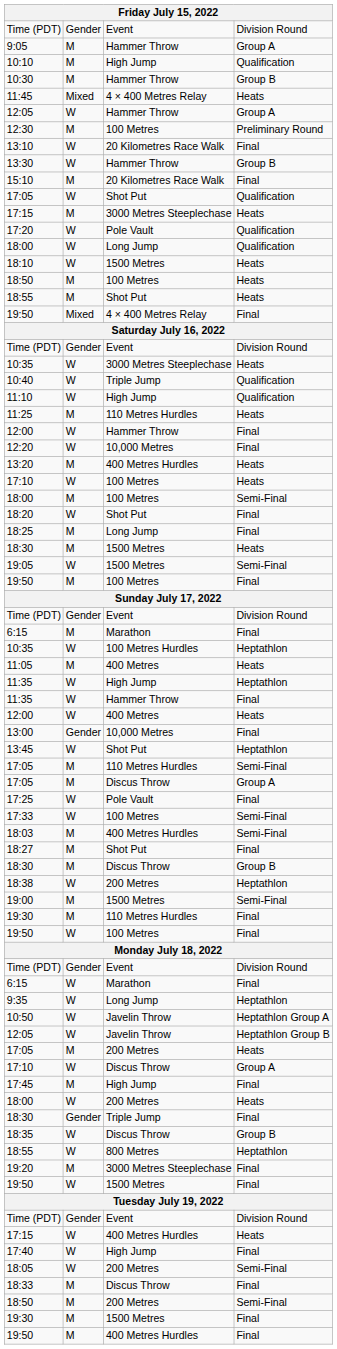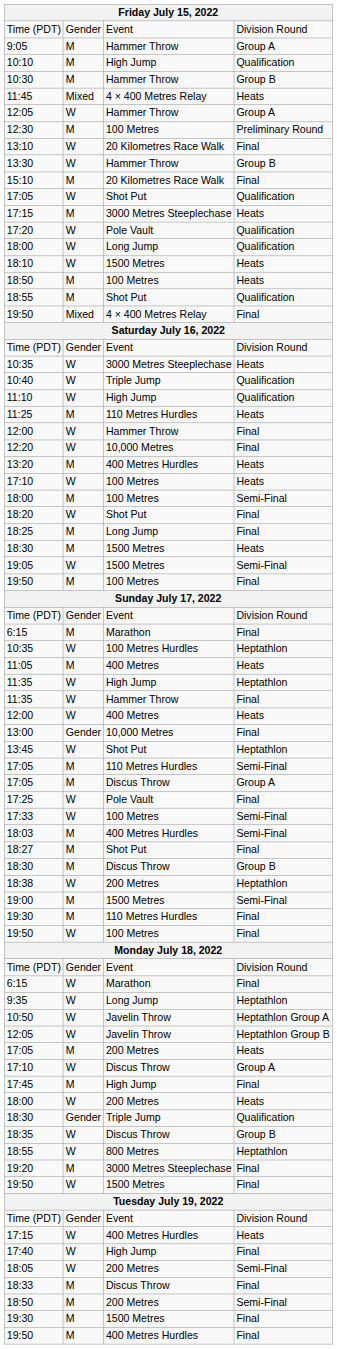 <table class="wikitable sortable">
 <tr>
 <th colspan="6">Friday July 15, 2022</th>
 </tr>
 <tr>
 <td>Time (PDT)</td>
 <td>Gender</td>
 <td>Event</td>
 <td>Division Round</td>
 </tr>
 <tr>
 <td>9:05</td>
 <td>M</td>
 <td>Hammer Throw</td>
 <td>Group A</td>
 </tr>
 <tr>
 <td>10:10</td>
 <td>M</td>
 <td>High Jump</td>
 <td>Qualification</td>
 </tr>
 <tr>
 <td>10:30</td>
 <td>M</td>
 <td>Hammer Throw</td>
 <td>Group B</td>
 </tr>
 <tr>
 <td>11:45</td>
 <td>Mixed</td>
 <td>4 × 400 Metres Relay</td>
 <td>Heats</td>
 </tr>
 <tr>
 <td>12:05</td>
 <td>W</td>
 <td>Hammer Throw</td>
 <td>Group A</td>
 </tr>
 <tr>
 <td>12:30</td>
 <td>M</td>
 <td>100 Metres</td>
 <td>Preliminary Round</td>
 </tr>
 <tr>
 <td>13:10</td>
 <td>W</td>
 <td>20 Kilometres Race Walk</td>
 <td>Final</td>
 </tr>
 <tr>
 <td>13:30</td>
 <td>W</td>
 <td>Hammer Throw</td>
 <td>Group B</td>
 </tr>
 <tr>
 <td>15:10</td>
 <td>M</td>
 <td>20 Kilometres Race Walk</td>
 <td>Final</td>
 </tr>
 <tr>
 <td>17:05</td>
 <td>W</td>
 <td>Shot Put</td>
 <td>Qualification</td>
 </tr>
 <tr>
 <td>17:15</td>
 <td>M</td>
 <td>3000 Metres Steeplechase</td>
 <td>Heats</td>
 </tr>
 <tr>
 <td>17:20</td>
 <td>W</td>
 <td>Pole Vault</td>
 <td>Qualification</td>
 </tr>
 <tr>
 <td>18:00</td>
 <td>W</td>
 <td>Long Jump</td>
 <td>Qualification</td>
 </tr>
 <tr>
 <td>18:10</td>
 <td>W</td>
 <td>1500 Metres</td>
 <td>Heats</td>
 </tr>
 <tr>
 <td>18:50</td>
 <td>M</td>
 <td>100 Metres</td>
 <td>Heats</td>
 </tr>
 <tr>
 <td>18:55</td>
 <td>M</td>
 <td>Shot Put</td>
-<td>Heats</td>
+<td>Qualification</td>
 </tr>
 <tr>
 <td>19:50</td>
 <td>Mixed</td>
 <td>4 × 400 Metres Relay</td>
 <td>Final</td>
 </tr>
 <tr>
 <th colspan="6">Saturday July 16, 2022</th>
 </tr>
 <tr>
 <td>Time (PDT)</td>
 <td>Gender</td>
 <td>Event</td>
 <td>Division Round</td>
 </tr>
 <tr>
 <td>10:35</td>
 <td>W</td>
 <td>3000 Metres Steeplechase</td>
 <td>Heats</td>
 </tr>
 <tr>
 <td>10:40</td>
 <td>W</td>
 <td>Triple Jump</td>
 <td>Qualification</td>
 </tr>
 <tr>
 <td>11:10</td>
 <td>W</td>
 <td>High Jump</td>
 <td>Qualification</td>
 </tr>
 <tr>
 <td>11:25</td>
 <td>M</td>
 <td>110 Metres Hurdles</td>
 <td>Heats</td>
 </tr>
 <tr>
 <td>12:00</td>
 <td>W</td>
 <td>Hammer Throw</td>
 <td>Final</td>
 </tr>
 <tr>
 <td>12:20</td>
 <td>W</td>
 <td>10,000 Metres</td>
 <td>Final</td>
 </tr>
 <tr>
 <td>13:20</td>
 <td>M</td>
 <td>400 Metres Hurdles</td>
 <td>Heats</td>
 </tr>
 <tr>
 <td>17:10</td>
 <td>W</td>
 <td>100 Metres</td>
 <td>Heats</td>
 </tr>
 <tr>
 <td>18:00</td>
 <td>M</td>
 <td>100 Metres</td>
 <td>Semi-Final</td>
 </tr>
 <tr>
 <td>18:20</td>
 <td>W</td>
 <td>Shot Put</td>
 <td>Final</td>
 </tr>
 <tr>
 <td>18:25</td>
 <td>M</td>
 <td>Long Jump</td>
 <td>Final</td>
 </tr>
 <tr>
 <td>18:30</td>
 <td>M</td>
 <td>1500 Metres</td>
 <td>Heats</td>
 </tr>
 <tr>
 <td>19:05</td>
 <td>W</td>
 <td>1500 Metres</td>
 <td>Semi-Final</td>
 </tr>
 <tr>
 <td>19:50</td>
 <td>M</td>
 <td>100 Metres</td>
 <td>Final</td>
 </tr>
 <tr>
 <th colspan="6">Sunday July 17, 2022</th>
 </tr>
 <tr>
 <td>Time (PDT)</td>
 <td>Gender</td>
 <td>Event</td>
 <td>Division Round</td>
 </tr>
 <tr>
 <td>6:15</td>
 <td>M</td>
 <td>Marathon</td>
 <td>Final</td>
 </tr>
 <tr>
 <td>10:35</td>
 <td>W</td>
 <td>100 Metres Hurdles</td>
 <td>Heptathlon</td>
 </tr>
 <tr>
 <td>11:05</td>
 <td>M</td>
 <td>400 Metres</td>
 <td>Heats</td>
 </tr>
 <tr>
 <td>11:35</td>
 <td>W</td>
 <td>High Jump</td>
 <td>Heptathlon</td>
 </tr>
 <tr>
 <td>11:35</td>
 <td>W</td>
 <td>Hammer Throw</td>
 <td>Final</td>
 </tr>
 <tr>
 <td>12:00</td>
 <td>W</td>
 <td>400 Metres</td>
 <td>Heats</td>
 </tr>
 <tr>
 <td>13:00</td>
 <td>Gender</td>
 <td>10,000 Metres</td>
 <td>Final</td>
 </tr>
 <tr>
 <td>13:45</td>
 <td>W</td>
 <td>Shot Put</td>
 <td>Heptathlon</td>
 </tr>
 <tr>
 <td>17:05</td>
 <td>M</td>
 <td>110 Metres Hurdles</td>
 <td>Semi-Final</td>
 </tr>
 <tr>
 <td>17:05</td>
 <td>M</td>
 <td>Discus Throw</td>
 <td>Group A</td>
 </tr>
 <tr>
 <td>17:25</td>
 <td>W</td>
 <td>Pole Vault</td>
 <td>Final</td>
 </tr>
 <tr>
 <td>17:33</td>
 <td>W</td>
 <td>100 Metres</td>
 <td>Semi-Final</td>
 </tr>
 <tr>
 <td>18:03</td>
 <td>M</td>
 <td>400 Metres Hurdles</td>
 <td>Semi-Final</td>
 </tr>
 <tr>
 <td>18:27</td>
 <td>M</td>
 <td>Shot Put</td>
 <td>Final</td>
 </tr>
 <tr>
 <td>18:30</td>
 <td>M</td>
 <td>Discus Throw</td>
 <td>Group B</td>
 </tr>
 <tr>
 <td>18:38</td>
 <td>W</td>
 <td>200 Metres</td>
 <td>Heptathlon</td>
 </tr>
 <tr>
 <td>19:00</td>
 <td>M</td>
 <td>1500 Metres</td>
 <td>Semi-Final</td>
 </tr>
 <tr>
 <td>19:30</td>
 <td>M</td>
 <td>110 Metres Hurdles</td>
 <td>Final</td>
 </tr>
 <tr>
 <td>19:50</td>
 <td>W</td>
 <td>100 Metres</td>
 <td>Final</td>
 </tr>
 <tr>
 <th colspan="6">Monday July 18, 2022</th>
 </tr>
 <tr>
 <td>Time (PDT)</td>
 <td>Gender</td>
 <td>Event</td>
 <td>Division Round</td>
 </tr>
 <tr>
 <td>6:15</td>
 <td>W</td>
 <td>Marathon</td>
 <td>Final</td>
 </tr>
 <tr>
 <td>9:35</td>
 <td>W</td>
 <td>Long Jump</td>
 <td>Heptathlon</td>
 </tr>
 <tr>
 <td>10:50</td>
 <td>W</td>
 <td>Javelin Throw</td>
 <td>Heptathlon Group A</td>
 </tr>
 <tr>
 <td>12:05</td>
 <td>W</td>
 <td>Javelin Throw</td>
 <td>Heptathlon Group B</td>
 </tr>
 <tr>
 <td>17:05</td>
 <td>M</td>
 <td>200 Metres</td>
 <td>Heats</td>
 </tr>
 <tr>
 <td>17:10</td>
 <td>W</td>
 <td>Discus Throw</td>
 <td>Group A</td>
 </tr>
 <tr>
 <td>17:45</td>
 <td>M</td>
 <td>High Jump</td>
 <td>Final</td>
 </tr>
 <tr>
 <td>18:00</td>
 <td>W</td>
 <td>200 Metres</td>
 <td>Heats</td>
 </tr>
 <tr>
 <td>18:30</td>
 <td>Gender</td>
 <td>Triple Jump</td>
-<td>Final</td>
+<td>Qualification</td>
 </tr>
 <tr>
 <td>18:35</td>
 <td>W</td>
 <td>Discus Throw</td>
 <td>Group B</td>
 </tr>
 <tr>
 <td>18:55</td>
 <td>W</td>
 <td>800 Metres</td>
 <td>Heptathlon</td>
 </tr>
 <tr>
 <td>19:20</td>
 <td>M</td>
 <td>3000 Metres Steeplechase</td>
 <td>Final</td>
 </tr>
 <tr>
 <td>19:50</td>
 <td>W</td>
 <td>1500 Metres</td>
 <td>Final</td>
 </tr>
 <tr>
 <th colspan="6">Tuesday July 19, 2022</th>
 </tr>
 <tr>
 <td>Time (PDT)</td>
 <td>Gender</td>
 <td>Event</td>
 <td>Division Round</td>
 </tr>
 <tr>
 <td>17:15</td>
 <td>W</td>
 <td>400 Metres Hurdles</td>
 <td>Heats</td>
 </tr>
 <tr>
 <td>17:40</td>
 <td>W</td>
 <td>High Jump</td>
 <td>Final</td>
 </tr>
 <tr>
 <td>18:05</td>
 <td>W</td>
 <td>200 Metres</td>
 <td>Semi-Final</td>
 </tr>
 <tr>
 <td>18:33</td>
 <td>M</td>
 <td>Discus Throw</td>
 <td>Final</td>
 </tr>
 <tr>
 <td>18:50</td>
 <td>M</td>
 <td>200 Metres</td>
 <td>Semi-Final</td>
 </tr>
 <tr>
 <td>19:30</td>
 <td>M</td>
 <td>1500 Metres</td>
 <td>Final</td>
 </tr>
 <tr>
 <td>19:50</td>
 <td>M</td>
 <td>400 Metres Hurdles</td>
 <td>Final</td>
 </tr>
 </table>
